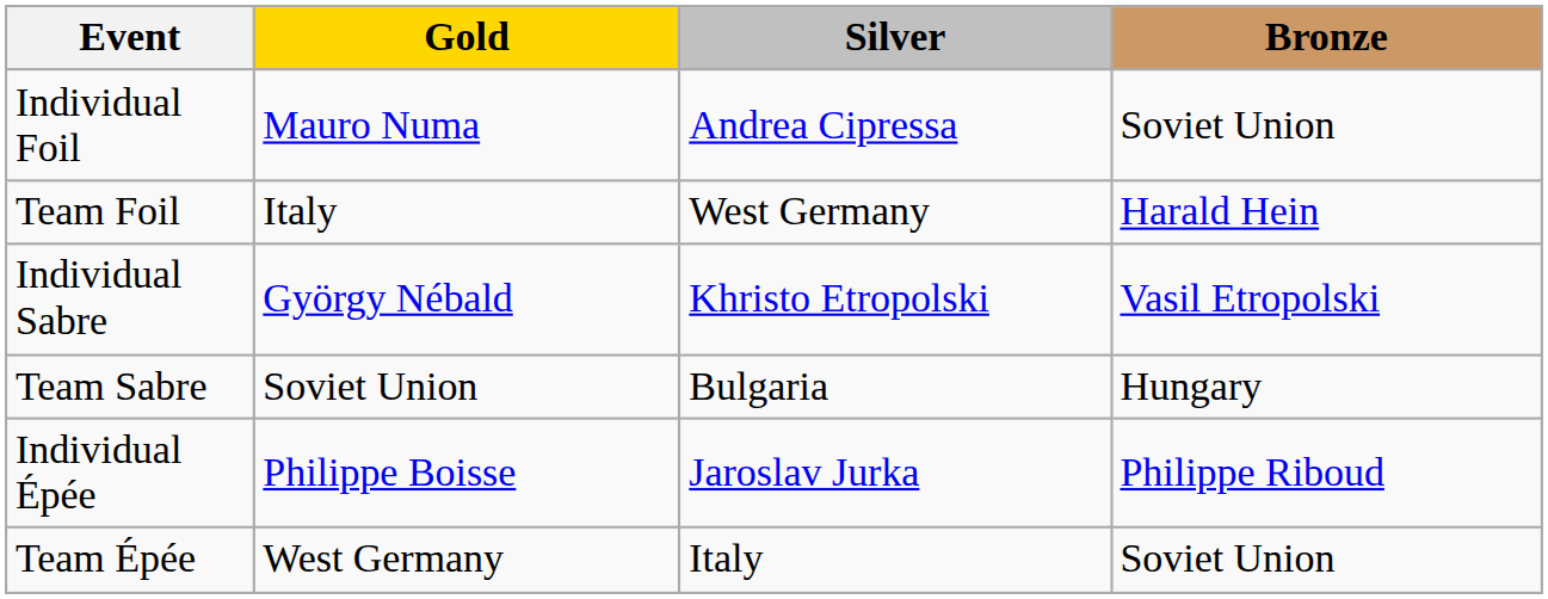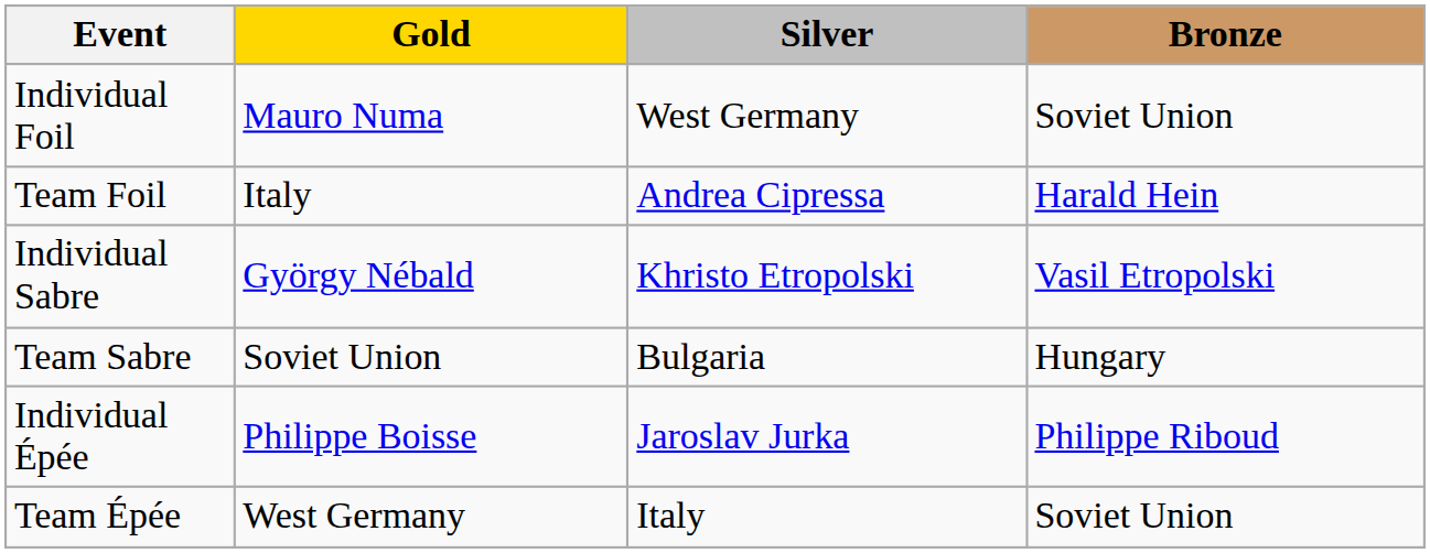 <table class="wikitable">
 <tr>
 <th width="100">Event</th>
 <th style="background-color:gold;" width="200"> Gold</th>
 <th style="background-color:silver;" width="200"> Silver</th>
 <th style="background-color:#CC9966;" width="200"> Bronze</th>
 </tr>
 <tr>
 <td>Individual Foil</td>
 <td> <a href='#'>Mauro Numa</a></td>
-<td> <a href='#'>Andrea Cipressa</a></td>
+<td> West Germany</td>
 <td> Soviet Union</td>
 </tr>
 <tr>
 <td>Team Foil</td>
 <td> Italy</td>
-<td> West Germany</td>
+<td> <a href='#'>Andrea Cipressa</a></td>
 <td> <a href='#'>Harald Hein</a></td>
 </tr>
 <tr>
 <td>Individual Sabre</td>
 <td> <a href='#'>György Nébald</a></td>
 <td> <a href='#'>Khristo Etropolski</a></td>
 <td> <a href='#'>Vasil Etropolski</a></td>
 </tr>
 <tr>
 <td>Team Sabre</td>
 <td> Soviet Union</td>
 <td> Bulgaria</td>
 <td> Hungary</td>
 </tr>
 <tr>
 <td>Individual Épée</td>
 <td> <a href='#'>Philippe Boisse</a></td>
 <td> <a href='#'>Jaroslav Jurka</a></td>
 <td> <a href='#'>Philippe Riboud</a></td>
 </tr>
 <tr>
 <td>Team Épée</td>
 <td> West Germany</td>
 <td> Italy</td>
 <td> Soviet Union</td>
 </tr>
 </table>
